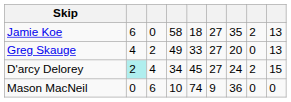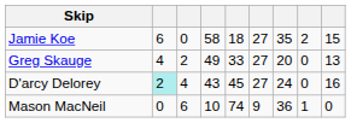 <table class=wikitable>
 <tr>
 <th width=160>Skip</th>
 <th width=20></th>
 <th width=20></th>
 <th width=20></th>
 <th width=20></th>
 <th width=20></th>
 <th width=20></th>
 <th width=20></th>
 <th width=20></th>
 </tr>
 <tr>
 <td><a href='#'>Jamie Koe</a></td>
 <td>6</td>
 <td>0</td>
 <td>58</td>
 <td>18</td>
 <td>27</td>
 <td>35</td>
 <td>2</td>
-<td>13</td>
+<td>15</td>
 </tr>
 <tr>
 <td><a href='#'>Greg Skauge</a></td>
 <td>4</td>
 <td>2</td>
 <td>49</td>
 <td>33</td>
 <td>27</td>
 <td>20</td>
 <td>0</td>
 <td>13</td>
 </tr>
 <tr>
 <td>D'arcy Delorey</td>
 <td style="background: paleturquoise;">2</td>
 <td>4</td>
-<td>34</td>
+<td>43</td>
 <td>45</td>
 <td>27</td>
 <td>24</td>
-<td>2</td>
-<td>15</td>
+<td>0</td>
+<td>16</td>
 </tr>
 <tr>
 <td>Mason MacNeil</td>
 <td>0</td>
 <td>6</td>
 <td>10</td>
 <td>74</td>
 <td>9</td>
 <td>36</td>
-<td>0</td>
+<td>1</td>
 <td>0</td>
 </tr>
 </table>
